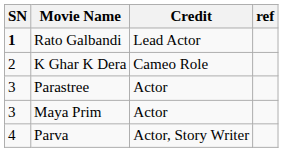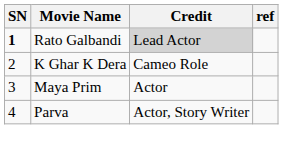 <table class="wikitable sortable">
 <tr>
 <th>SN</th>
 <th>Movie Name</th>
 <th>Credit</th>
 <th>ref</th>
 </tr>
 <tr>
 <td><strong>1</strong></td>
 <td>Rato Galbandi</td>
-<td>Lead Actor</td>
+<td style="background: lightgrey;">Lead Actor</td>
 <td></td>
 </tr>
 <tr>
 <td>2</td>
 <td>K Ghar K Dera</td>
 <td>Cameo Role</td>
-<td></td>
-</tr>
-<tr>
-<td>3</td>
-<td>Parastree</td>
-<td>Actor</td>
 <td></td>
 </tr>
 <tr>
 <td>3</td>
 <td>Maya Prim</td>
 <td>Actor</td>
 <td></td>
 </tr>
 <tr>
 <td>4</td>
 <td>Parva</td>
 <td>Actor, Story Writer</td>
 <td></td>
 </tr>
 </table>
